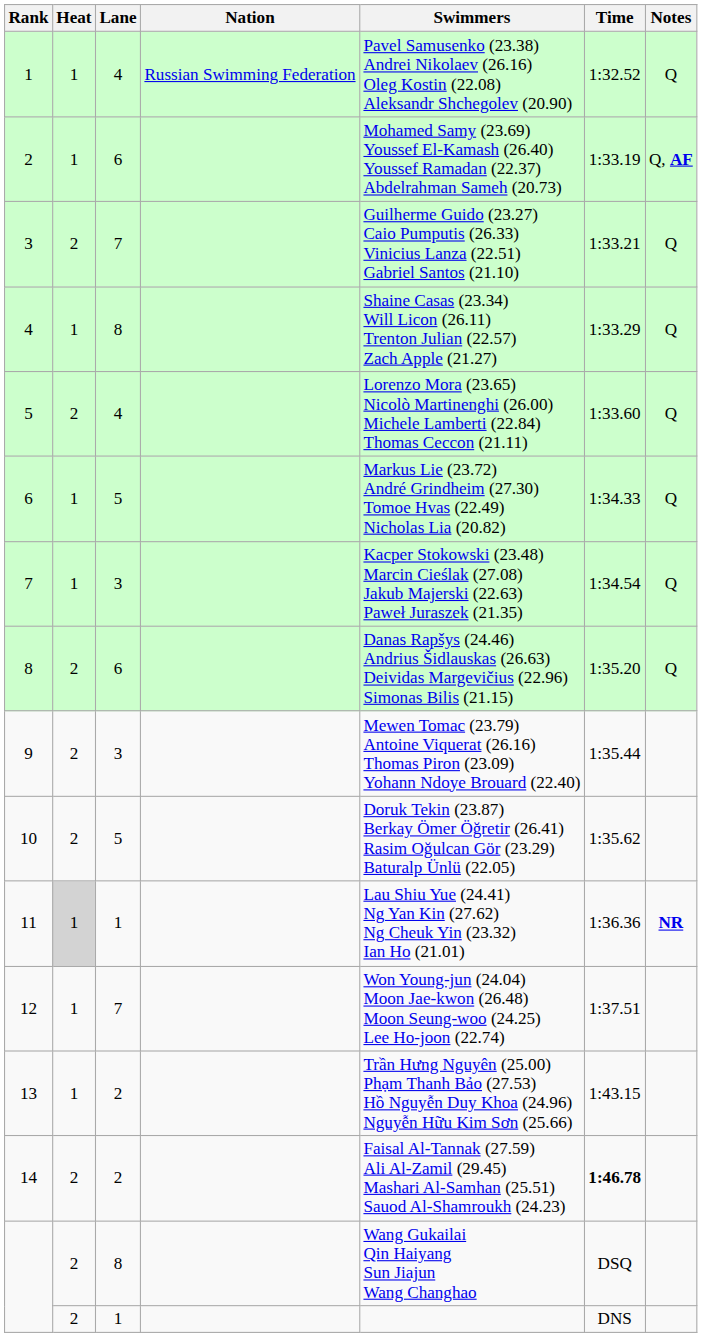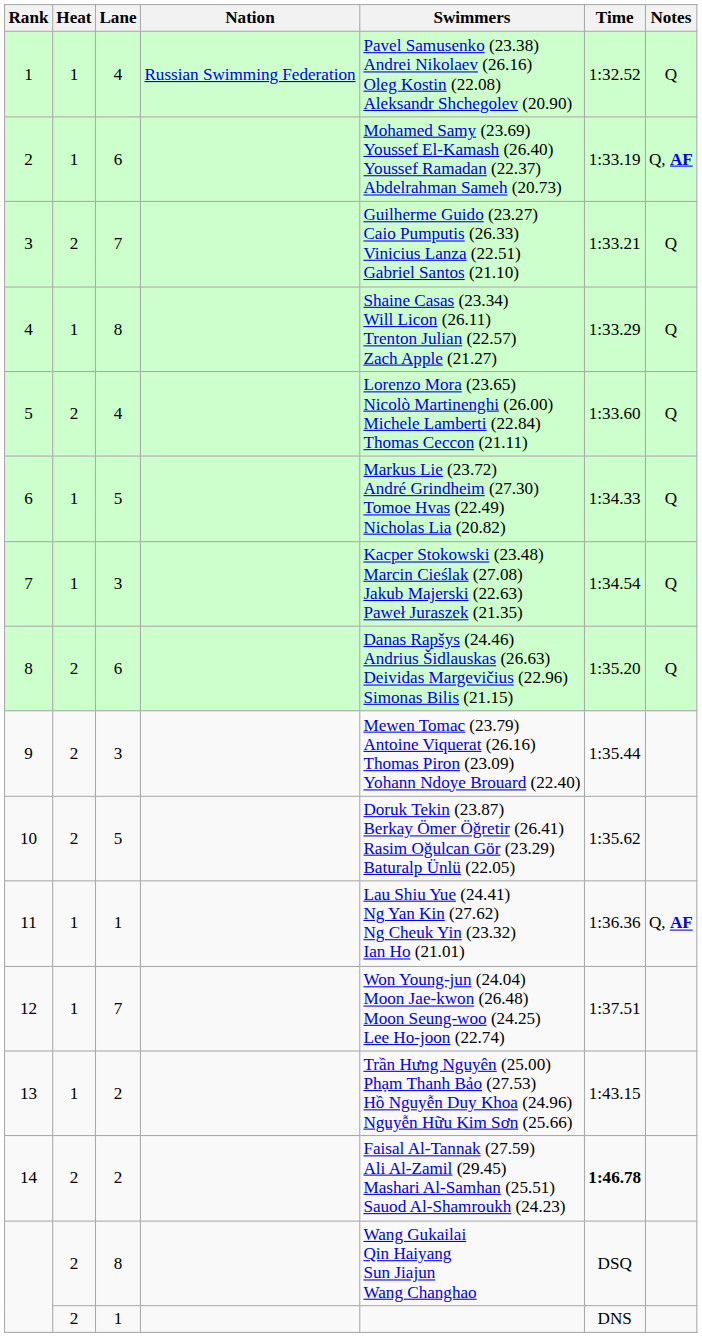 <table class="wikitable sortable" style="text-align:center">
 <tr>
 <th>Rank</th>
 <th>Heat</th>
 <th>Lane</th>
 <th>Nation</th>
 <th>Swimmers</th>
 <th>Time</th>
 <th>Notes</th>
 </tr>
 <tr bgcolor=ccffcc>
 <td>1</td>
 <td>1</td>
 <td>4</td>
 <td align=left><a href='#'>Russian Swimming Federation</a></td>
 <td align=left><a href='#'>Pavel Samusenko</a> (23.38)<br><a href='#'>Andrei Nikolaev</a> (26.16)<br><a href='#'>Oleg Kostin</a> (22.08)<br><a href='#'>Aleksandr Shchegolev</a> (20.90)</td>
 <td>1:32.52</td>
 <td>Q</td>
 </tr>
 <tr bgcolor=ccffcc>
 <td>2</td>
 <td>1</td>
 <td>6</td>
 <td align=left></td>
 <td align=left><a href='#'>Mohamed Samy</a> (23.69)<br><a href='#'>Youssef El-Kamash</a> (26.40)<br><a href='#'>Youssef Ramadan</a> (22.37)<br><a href='#'>Abdelrahman Sameh</a> (20.73)</td>
 <td>1:33.19</td>
 <td>Q, <strong><a href='#'>AF</a></strong></td>
 </tr>
 <tr bgcolor=ccffcc>
 <td>3</td>
 <td>2</td>
 <td>7</td>
 <td align=left></td>
 <td align=left><a href='#'>Guilherme Guido</a> (23.27)<br><a href='#'>Caio Pumputis</a> (26.33)<br><a href='#'>Vinicius Lanza</a> (22.51)<br><a href='#'>Gabriel Santos</a> (21.10)</td>
 <td>1:33.21</td>
 <td>Q</td>
 </tr>
 <tr bgcolor=ccffcc>
 <td>4</td>
 <td>1</td>
 <td>8</td>
 <td align=left></td>
 <td align=left><a href='#'>Shaine Casas</a> (23.34)<br><a href='#'>Will Licon</a> (26.11)<br><a href='#'>Trenton Julian</a> (22.57)<br><a href='#'>Zach Apple</a> (21.27)</td>
 <td>1:33.29</td>
 <td>Q</td>
 </tr>
 <tr bgcolor=ccffcc>
 <td>5</td>
 <td>2</td>
 <td>4</td>
 <td align=left></td>
 <td align=left><a href='#'>Lorenzo Mora</a> (23.65)<br><a href='#'>Nicolò Martinenghi</a> (26.00)<br><a href='#'>Michele Lamberti</a> (22.84)<br><a href='#'>Thomas Ceccon</a> (21.11)</td>
 <td>1:33.60</td>
 <td>Q</td>
 </tr>
 <tr bgcolor=ccffcc>
 <td>6</td>
 <td>1</td>
 <td>5</td>
 <td align=left></td>
 <td align=left><a href='#'>Markus Lie</a> (23.72)<br><a href='#'>André Grindheim</a> (27.30)<br><a href='#'>Tomoe Hvas</a> (22.49)<br><a href='#'>Nicholas Lia</a> (20.82)</td>
 <td>1:34.33</td>
 <td>Q</td>
 </tr>
 <tr bgcolor=ccffcc>
 <td>7</td>
 <td>1</td>
 <td>3</td>
 <td align=left></td>
 <td align=left><a href='#'>Kacper Stokowski</a> (23.48)<br><a href='#'>Marcin Cieślak</a> (27.08)<br><a href='#'>Jakub Majerski</a> (22.63)<br><a href='#'>Paweł Juraszek</a> (21.35)</td>
 <td>1:34.54</td>
 <td>Q</td>
 </tr>
 <tr bgcolor=ccffcc>
 <td>8</td>
 <td>2</td>
 <td>6</td>
 <td align=left></td>
 <td align=left><a href='#'>Danas Rapšys</a> (24.46)<br><a href='#'>Andrius Šidlauskas</a> (26.63)<br><a href='#'>Deividas Margevičius</a> (22.96)<br><a href='#'>Simonas Bilis</a> (21.15)</td>
 <td>1:35.20</td>
 <td>Q</td>
 </tr>
 <tr>
 <td>9</td>
 <td>2</td>
 <td>3</td>
 <td align=left></td>
 <td align=left><a href='#'>Mewen Tomac</a> (23.79)<br><a href='#'>Antoine Viquerat</a> (26.16)<br><a href='#'>Thomas Piron</a> (23.09)<br><a href='#'>Yohann Ndoye Brouard</a> (22.40)</td>
 <td>1:35.44</td>
 <td></td>
 </tr>
 <tr>
 <td>10</td>
 <td>2</td>
 <td>5</td>
 <td align=left></td>
 <td align=left><a href='#'>Doruk Tekin</a> (23.87)<br><a href='#'>Berkay Ömer Öğretir</a> (26.41)<br><a href='#'>Rasim Oğulcan Gör</a> (23.29)<br><a href='#'>Baturalp Ünlü</a> (22.05)</td>
 <td>1:35.62</td>
 <td></td>
 </tr>
 <tr>
 <td>11</td>
-<td style="background: lightgrey;">1</td>
+<td>1</td>
 <td>1</td>
 <td align=left></td>
 <td align=left><a href='#'>Lau Shiu Yue</a> (24.41)<br><a href='#'>Ng Yan Kin</a> (27.62)<br><a href='#'>Ng Cheuk Yin</a> (23.32)<br><a href='#'>Ian Ho</a> (21.01)</td>
 <td>1:36.36</td>
-<td><strong><a href='#'>NR</a></strong></td>
+<td>Q, <strong><a href='#'>AF</a></strong></td>
 </tr>
 <tr>
 <td>12</td>
 <td>1</td>
 <td>7</td>
 <td align=left></td>
 <td align=left><a href='#'>Won Young-jun</a> (24.04)<br><a href='#'>Moon Jae-kwon</a> (26.48)<br><a href='#'>Moon Seung-woo</a> (24.25)<br><a href='#'>Lee Ho-joon</a> (22.74)</td>
 <td>1:37.51</td>
 <td></td>
 </tr>
 <tr>
 <td>13</td>
 <td>1</td>
 <td>2</td>
 <td align=left></td>
 <td align=left><a href='#'>Trần Hưng Nguyên</a> (25.00)<br><a href='#'>Phạm Thanh Bảo</a> (27.53)<br><a href='#'>Hồ Nguyễn Duy Khoa</a> (24.96)<br><a href='#'>Nguyễn Hữu Kim Sơn</a> (25.66)</td>
 <td>1:43.15</td>
 <td></td>
 </tr>
 <tr>
 <td>14</td>
 <td>2</td>
 <td>2</td>
 <td align=left></td>
 <td align=left><a href='#'>Faisal Al-Tannak</a> (27.59)<br><a href='#'>Ali Al-Zamil</a> (29.45)<br><a href='#'>Mashari Al-Samhan</a> (25.51)<br><a href='#'>Sauod Al-Shamroukh</a> (24.23)</td>
 <td><strong>1:46.78</strong></td>
 <td></td>
 </tr>
 <tr>
 <td rowspan=2></td>
 <td>2</td>
 <td>8</td>
 <td align=left></td>
 <td align=left><a href='#'>Wang Gukailai</a><br><a href='#'>Qin Haiyang</a><br><a href='#'>Sun Jiajun</a><br><a href='#'>Wang Changhao</a></td>
 <td>DSQ</td>
 <td></td>
 </tr>
 <tr>
 <td>2</td>
 <td>1</td>
 <td align=left></td>
 <td align=left></td>
 <td>DNS</td>
 <td></td>
 </tr>
 </table>
